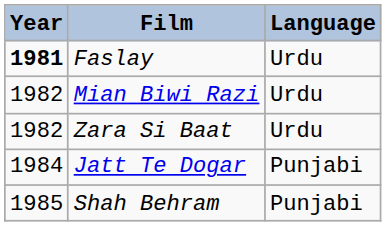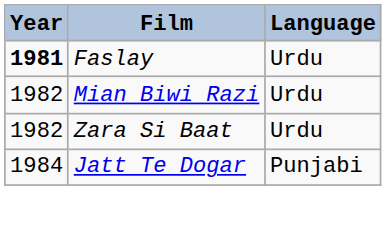 <table class="wikitable sortable plainrowheaders">
 <tr>
 <th style="background:#B0C4DE;">Year</th>
 <th style="background:#B0C4DE;">Film</th>
 <th style="background:#B0C4DE;">Language</th>
 </tr>
 <tr>
 <td><strong>1981</strong></td>
 <td><em>Faslay</em></td>
 <td>Urdu</td>
 </tr>
 <tr>
 <td>1982</td>
 <td><em><a href='#'>Mian Biwi Razi</a></em></td>
 <td>Urdu</td>
 </tr>
 <tr>
 <td>1982</td>
 <td><em>Zara Si Baat</em></td>
 <td>Urdu</td>
 </tr>
 <tr>
 <td>1984</td>
 <td><em><a href='#'>Jatt Te Dogar</a></em></td>
 <td>Punjabi</td>
 </tr>
-<tr>
-<td>1985</td>
-<td><em>Shah Behram</em></td>
-<td>Punjabi</td>
-</tr>
 </table>
